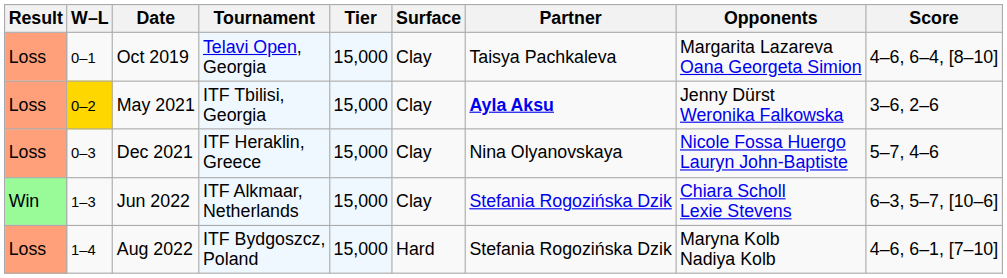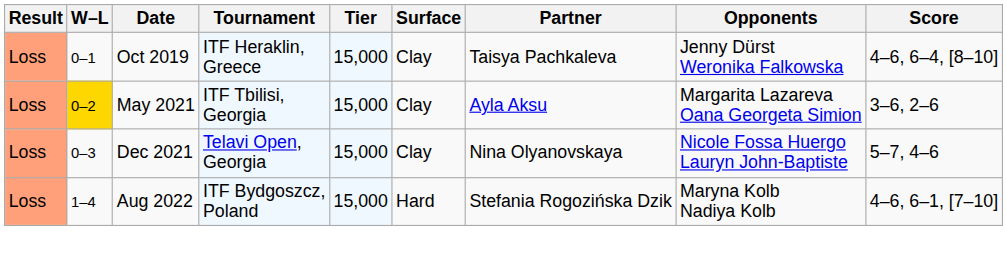 <table class="sortable wikitable">
 <tr>
 <th>Result</th>
 <th class="unsortable">W–L</th>
 <th>Date</th>
 <th>Tournament</th>
 <th>Tier</th>
 <th>Surface</th>
 <th>Partner</th>
 <th>Opponents</th>
 <th class="unsortable">Score</th>
 </tr>
 <tr>
 <td style="background:#ffa07a;">Loss</td>
 <td><small>0–1</small></td>
 <td>Oct 2019</td>
-<td style="background:#f0f8ff;"><a href='#'>Telavi Open</a>, <br>Georgia</td>
+<td style="background:#f0f8ff;">ITF Heraklin, <br>Greece</td>
 <td style="background:#f0f8ff;">15,000</td>
 <td>Clay</td>
 <td> Taisya Pachkaleva</td>
-<td> Margarita Lazareva <br> <a href='#'>Oana Georgeta Simion</a></td>
+<td> Jenny Dürst <br> <a href='#'>Weronika Falkowska</a></td>
 <td>4–6, 6–4, [8–10]</td>
 </tr>
 <tr>
 <td style="background:#ffa07a;">Loss</td>
 <td style="background: gold;"><small>0–2</small></td>
 <td>May 2021</td>
 <td style="background:#f0f8ff;">ITF Tbilisi, <br>Georgia</td>
 <td style="background:#f0f8ff;">15,000</td>
 <td>Clay</td>
-<td><strong> <a href='#'>Ayla Aksu</a></strong></td>
-<td> Jenny Dürst <br> <a href='#'>Weronika Falkowska</a></td>
+<td> <a href='#'>Ayla Aksu</a></td>
+<td> Margarita Lazareva <br> <a href='#'>Oana Georgeta Simion</a></td>
 <td>3–6, 2–6</td>
 </tr>
 <tr>
 <td style="background:#ffa07a;">Loss</td>
 <td><small>0–3</small></td>
 <td>Dec 2021</td>
-<td style="background:#f0f8ff;">ITF Heraklin, <br>Greece</td>
+<td style="background:#f0f8ff;"><a href='#'>Telavi Open</a>, <br>Georgia</td>
 <td style="background:#f0f8ff;">15,000</td>
 <td>Clay</td>
 <td> Nina Olyanovskaya</td>
 <td> <a href='#'>Nicole Fossa Huergo</a> <br> <a href='#'>Lauryn John-Baptiste</a></td>
 <td>5–7, 4–6</td>
-</tr>
-<tr>
-<td bgcolor=98FB98>Win</td>
-<td><small>1–3</small></td>
-<td>Jun 2022</td>
-<td style="background:#f0f8ff;">ITF Alkmaar, <br>Netherlands</td>
-<td style="background:#f0f8ff;">15,000</td>
-<td>Clay</td>
-<td> <a href='#'>Stefania Rogozińska Dzik</a></td>
-<td> <a href='#'>Chiara Scholl</a> <br> <a href='#'>Lexie Stevens</a></td>
-<td>6–3, 5–7, [10–6]</td>
 </tr>
 <tr>
 <td style="background:#ffa07a;">Loss</td>
 <td><small>1–4</small></td>
 <td>Aug 2022</td>
 <td style="background:#f0f8ff;">ITF Bydgoszcz, <br>Poland</td>
 <td style="background:#f0f8ff;">15,000</td>
 <td>Hard</td>
 <td> Stefania Rogozińska Dzik</td>
 <td> Maryna Kolb <br> Nadiya Kolb</td>
 <td>4–6, 6–1, [7–10]</td>
 </tr>
 </table>
